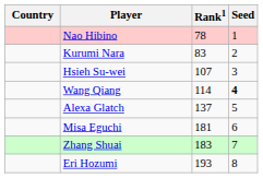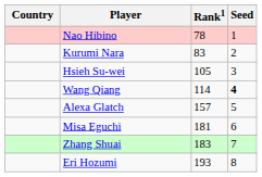 <table class="sortable wikitable">
 <tr>
 <th width="70">Country</th>
 <th width="175">Player</th>
 <th>Rank<sup>1</sup></th>
 <th>Seed</th>
 </tr>
 <tr style="background:#fcc;">
 <td></td>
 <td><a href='#'>Nao Hibino</a></td>
 <td>78</td>
 <td>1</td>
 </tr>
 <tr>
 <td></td>
 <td><a href='#'>Kurumi Nara</a></td>
 <td>83</td>
 <td>2</td>
 </tr>
 <tr>
 <td></td>
 <td><a href='#'>Hsieh Su-wei</a></td>
-<td>107</td>
+<td>105</td>
 <td>3</td>
 </tr>
 <tr>
 <td></td>
 <td><a href='#'>Wang Qiang</a></td>
 <td>114</td>
 <td><strong>4</strong></td>
 </tr>
 <tr>
 <td></td>
 <td><a href='#'>Alexa Glatch</a></td>
-<td>137</td>
+<td>157</td>
 <td>5</td>
 </tr>
 <tr>
 <td></td>
 <td><a href='#'>Misa Eguchi</a></td>
 <td>181</td>
 <td>6</td>
 </tr>
 <tr style="background:#cfc;">
 <td></td>
 <td><a href='#'>Zhang Shuai</a></td>
 <td>183</td>
 <td>7</td>
 </tr>
 <tr>
 <td></td>
 <td><a href='#'>Eri Hozumi</a></td>
 <td>193</td>
 <td>8</td>
 </tr>
 </table>
